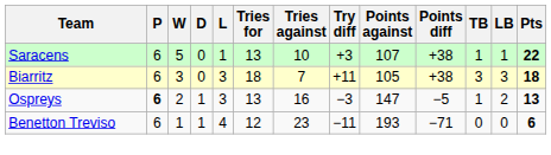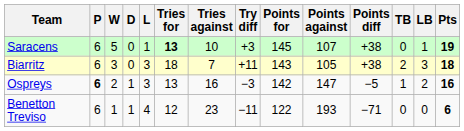 <table class="wikitable" style="text-align: center;">
 <tr>
 <th style="width:200px;">Team</th>
 <th width="20">P</th>
 <th width="20">W</th>
 <th width="20">D</th>
 <th width="20">L</th>
 <th width="20">Tries for</th>
 <th width="20">Tries against</th>
 <th width="20">Try diff</th>
+<th width="20">Points for</th>
 <th width="20">Points against</th>
 <th width="25">Points diff</th>
 <th width="20">TB</th>
 <th width="20">LB</th>
 <th width="20">Pts</th>
 </tr>
 <tr style="background:#cfc;">
 <td align=left> <a href='#'>Saracens</a></td>
 <td>6</td>
 <td>5</td>
 <td>0</td>
 <td>1</td>
-<td>13</td>
+<td><strong>13</strong></td>
 <td>10</td>
 <td>+3</td>
+<td>145</td>
 <td>107</td>
 <td>+38</td>
+<td>0</td>
 <td>1</td>
-<td>1</td>
-<td><strong>22</strong></td>
+<td><strong>19</strong></td>
 </tr>
 <tr style="background:#ffc;">
 <td align=left> <a href='#'>Biarritz</a></td>
 <td>6</td>
 <td>3</td>
 <td>0</td>
 <td>3</td>
 <td>18</td>
 <td>7</td>
 <td>+11</td>
+<td>143</td>
 <td>105</td>
 <td>+38</td>
-<td>3</td>
+<td>2</td>
 <td>3</td>
 <td><strong>18</strong></td>
 </tr>
 <tr>
 <td align=left> <a href='#'>Ospreys</a></td>
 <td><strong>6</strong></td>
 <td>2</td>
 <td>1</td>
 <td>3</td>
 <td>13</td>
 <td>16</td>
 <td>−3</td>
+<td>142</td>
 <td>147</td>
 <td>−5</td>
 <td>1</td>
 <td>2</td>
-<td><strong>13</strong></td>
+<td><strong>16</strong></td>
 </tr>
 <tr>
 <td align=left> <a href='#'>Benetton Treviso</a></td>
 <td>6</td>
 <td>1</td>
 <td>1</td>
 <td>4</td>
 <td>12</td>
 <td>23</td>
 <td>−11</td>
+<td>122</td>
 <td>193</td>
 <td>−71</td>
 <td>0</td>
 <td>0</td>
 <td><strong>6</strong></td>
 </tr>
 </table>
